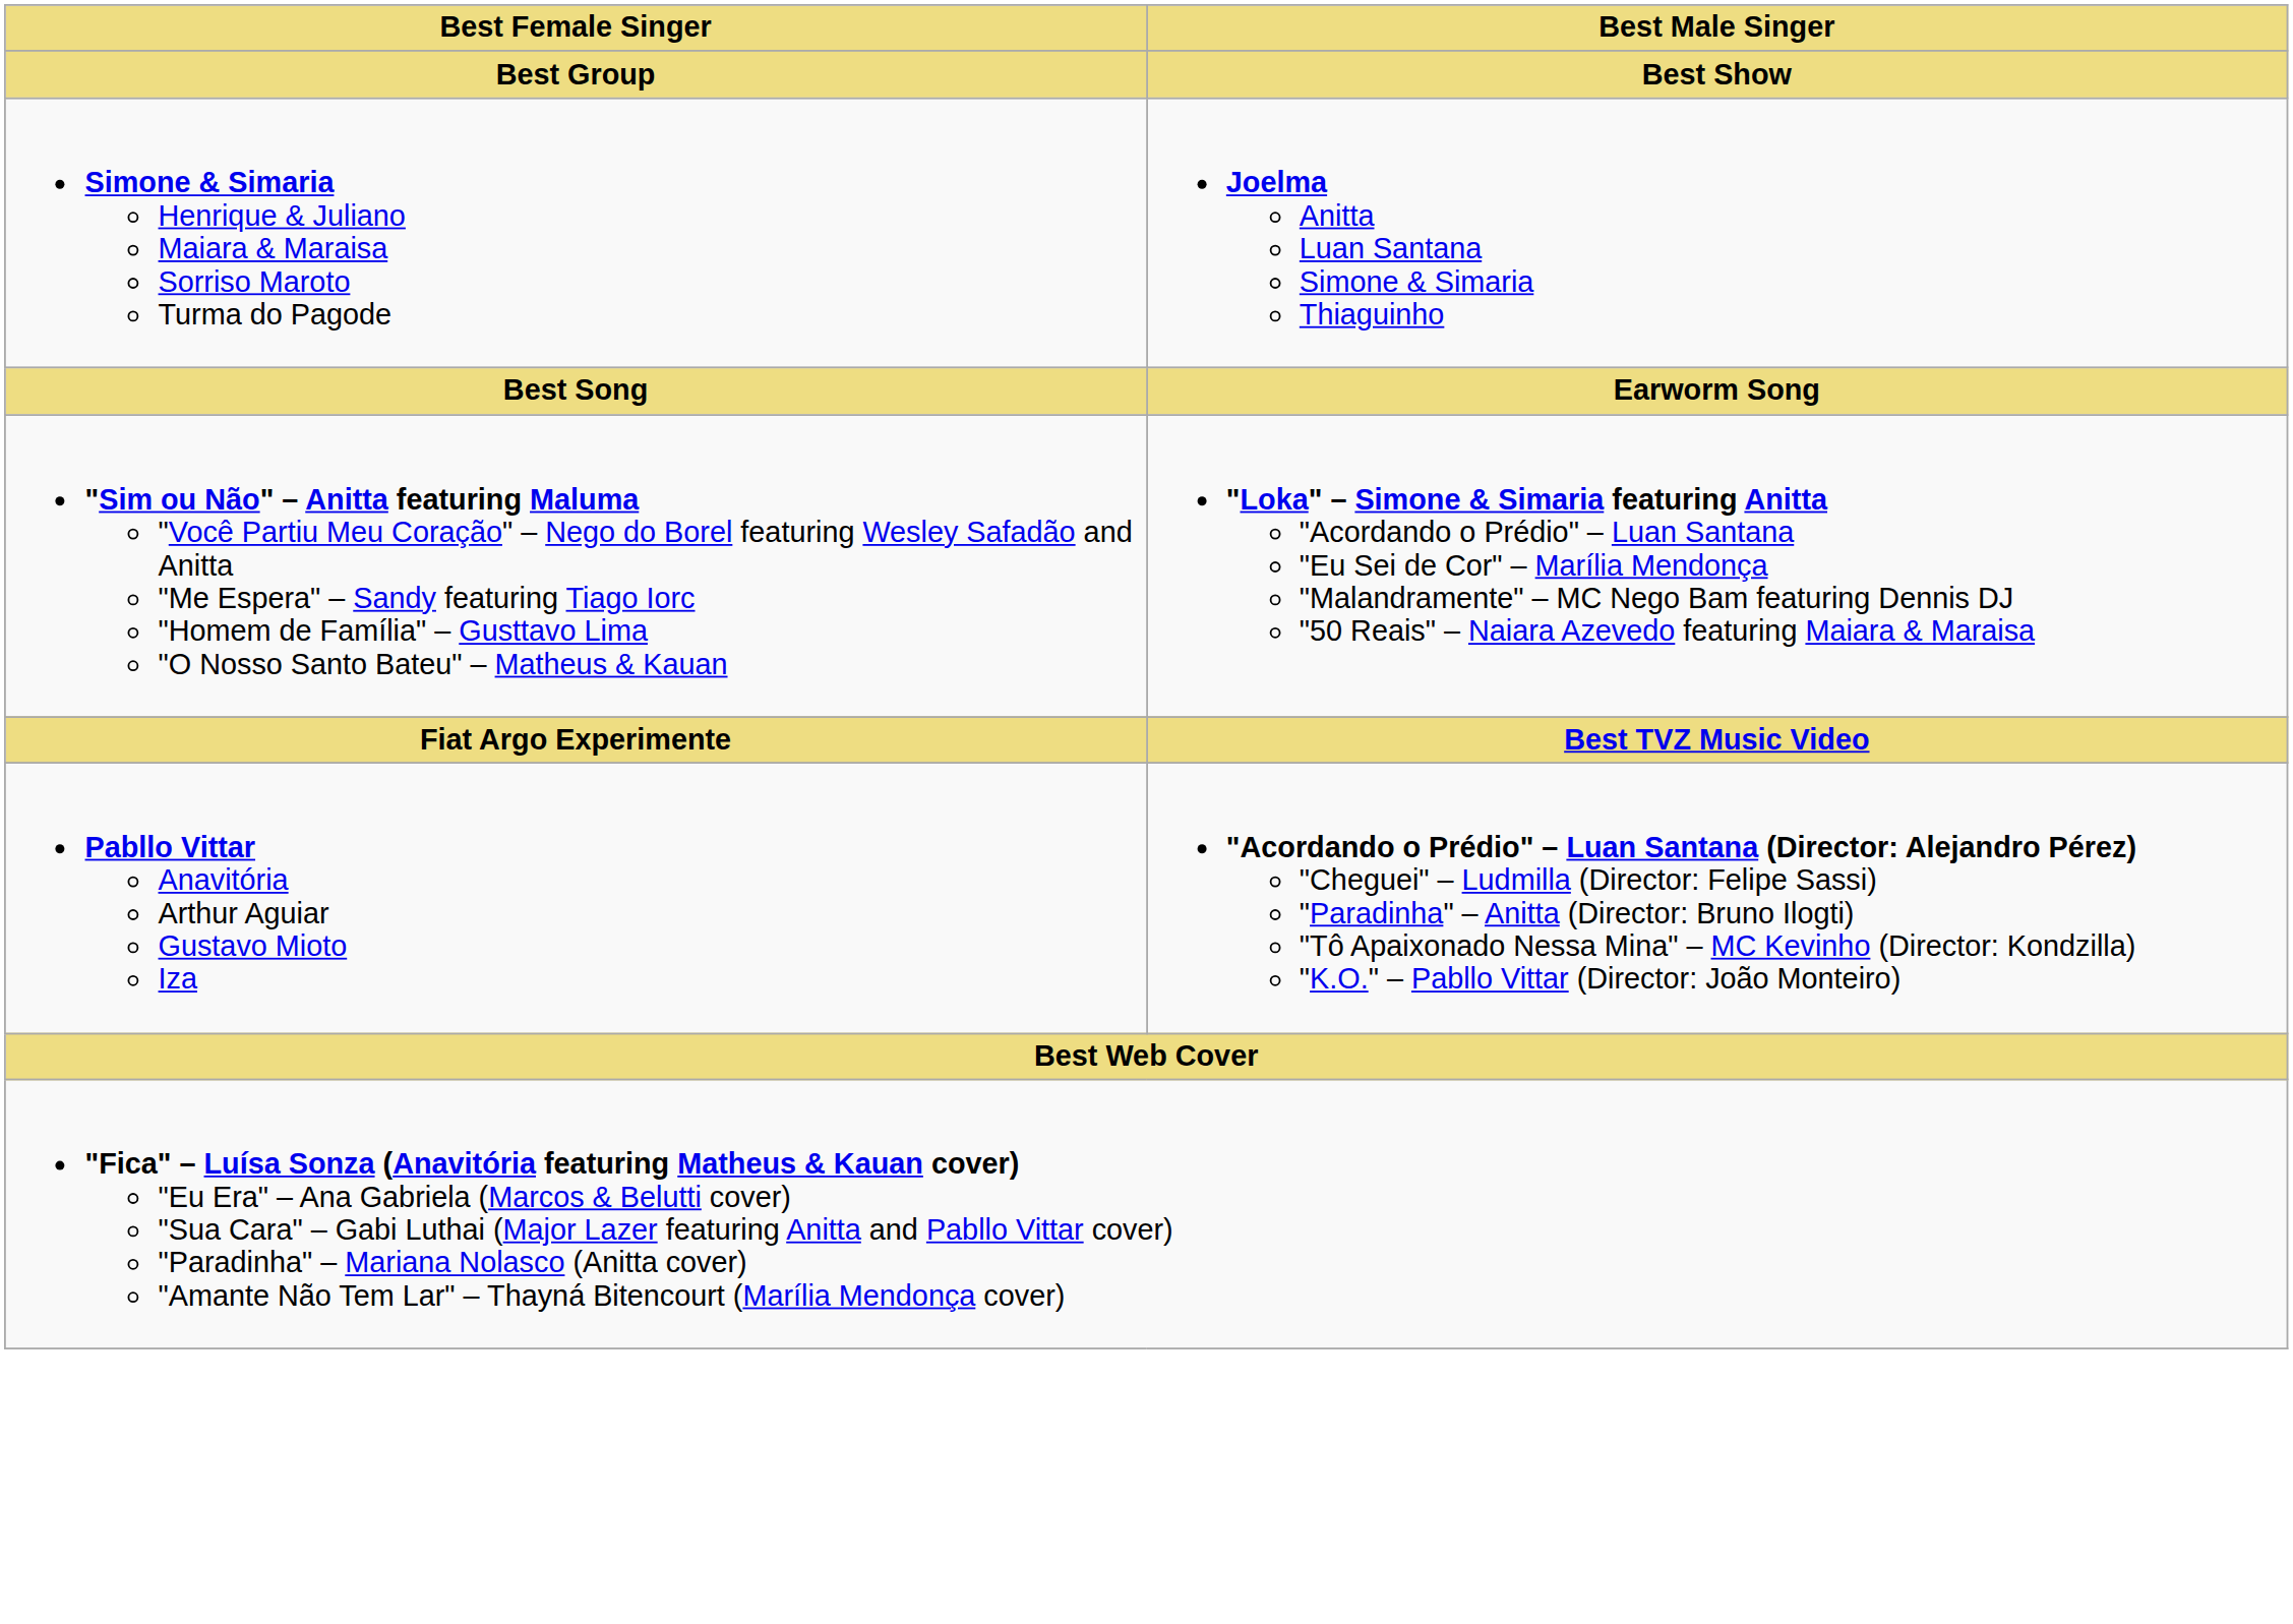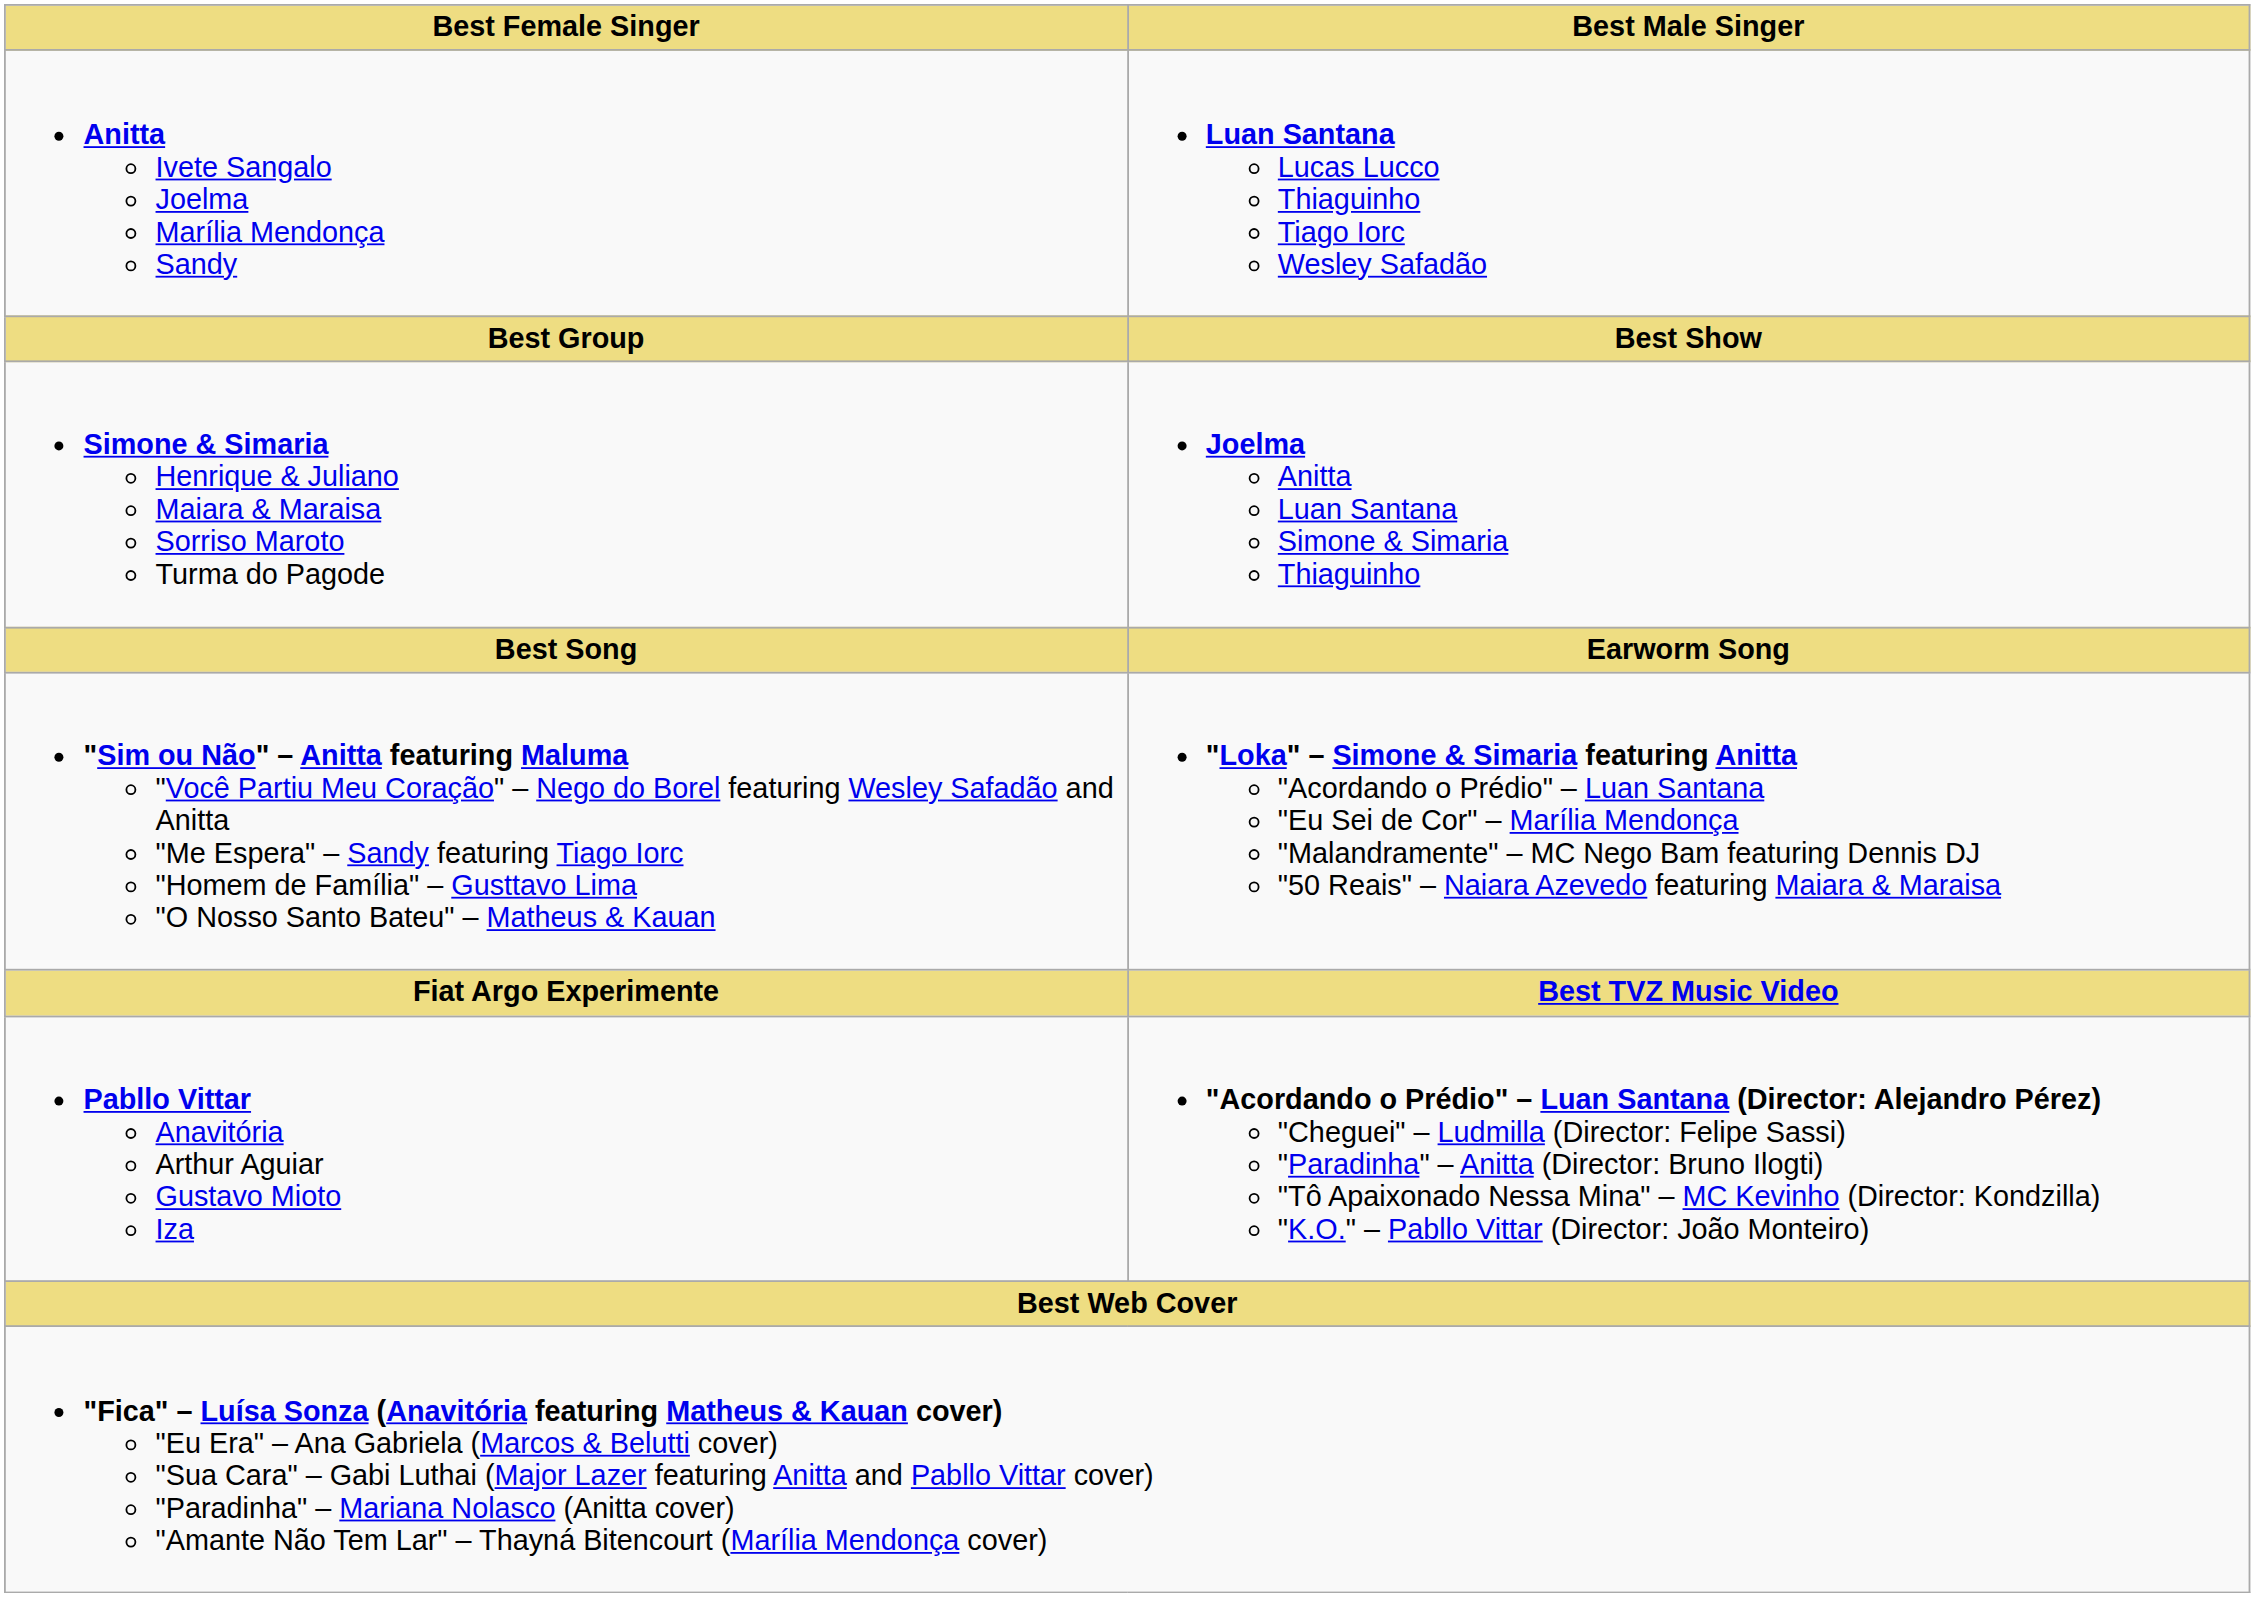 <table class=wikitable>
 <tr>
 <th style="background:#EEDD82;width:50%">Best Female Singer</th>
 <th style="background:#EEDD82;width:50%">Best Male Singer</th>
+</tr>
+<tr>
+<td valign="top"><br><ul><li><strong><a href='#'>Anitta</a></strong><ul><li><a href='#'>Ivete Sangalo</a></li><li><a href='#'>Joelma</a></li><li><a href='#'>Marília Mendonça</a></li><li><a href='#'>Sandy</a></li></ul></li></ul></td>
+<td valign="top"><br><ul><li><strong><a href='#'>Luan Santana</a></strong><ul><li><a href='#'>Lucas Lucco</a></li><li><a href='#'>Thiaguinho</a></li><li><a href='#'>Tiago Iorc</a></li><li><a href='#'>Wesley Safadão</a></li></ul></li></ul></td>
 </tr>
 <tr>
 <th style="background:#EEDD82;width:50%">Best Group</th>
 <th style="background:#EEDD82;width:50%">Best Show</th>
 </tr>
 <tr>
 <td valign="top"><br><ul><li><strong><a href='#'>Simone & Simaria</a></strong><ul><li><a href='#'>Henrique & Juliano</a></li><li><a href='#'>Maiara & Maraisa</a></li><li><a href='#'>Sorriso Maroto</a></li><li>Turma do Pagode</li></ul></li></ul></td>
 <td valign="top"><br><ul><li><strong><a href='#'>Joelma</a></strong><ul><li><a href='#'>Anitta</a></li><li><a href='#'>Luan Santana</a></li><li><a href='#'>Simone & Simaria</a></li><li><a href='#'>Thiaguinho</a></li></ul></li></ul></td>
 </tr>
 <tr>
 <th style="background:#EEDD82;width:50%">Best Song</th>
 <th style="background:#EEDD82;width:50%">Earworm Song</th>
 </tr>
 <tr>
 <td valign="top"><br><ul><li><strong>"<a href='#'>Sim ou Não</a>" – <a href='#'>Anitta</a> featuring <a href='#'>Maluma</a></strong><ul><li>"<a href='#'>Você Partiu Meu Coração</a>" – <a href='#'>Nego do Borel</a> featuring <a href='#'>Wesley Safadão</a> and Anitta</li><li>"Me Espera" – <a href='#'>Sandy</a> featuring <a href='#'>Tiago Iorc</a></li><li>"Homem de Família" – <a href='#'>Gusttavo Lima</a></li><li>"O Nosso Santo Bateu" – <a href='#'>Matheus & Kauan</a></li></ul></li></ul></td>
 <td valign="top"><br><ul><li><strong>"<a href='#'>Loka</a>" – <a href='#'>Simone & Simaria</a> featuring <a href='#'>Anitta</a></strong><ul><li>"Acordando o Prédio" – <a href='#'>Luan Santana</a></li><li>"Eu Sei de Cor" – <a href='#'>Marília Mendonça</a></li><li>"Malandramente" – MC Nego Bam featuring Dennis DJ</li><li>"50 Reais" – <a href='#'>Naiara Azevedo</a> featuring <a href='#'>Maiara & Maraisa</a></li></ul></li></ul></td>
 </tr>
 <tr>
 <th style="background:#EEDD82;width:50%">Fiat Argo Experimente</th>
 <th style="background:#EEDD82;width:50%"><a href='#'>Best TVZ Music Video</a></th>
 </tr>
 <tr>
 <td valign="top"><br><ul><li><strong><a href='#'>Pabllo Vittar</a></strong><ul><li><a href='#'>Anavitória</a></li><li>Arthur Aguiar</li><li><a href='#'>Gustavo Mioto</a></li><li><a href='#'>Iza</a></li></ul></li></ul></td>
 <td valign="top"><br><ul><li><strong>"Acordando o Prédio" – <a href='#'>Luan Santana</a> (Director: Alejandro Pérez)</strong><ul><li>"Cheguei" – <a href='#'>Ludmilla</a> (Director: Felipe Sassi)</li><li>"<a href='#'>Paradinha</a>" – <a href='#'>Anitta</a> (Director: Bruno Ilogti)</li><li>"Tô Apaixonado Nessa Mina" – <a href='#'>MC Kevinho</a> (Director: Kondzilla)</li><li>"<a href='#'>K.O.</a>" – <a href='#'>Pabllo Vittar</a> (Director: João Monteiro)</li></ul></li></ul></td>
 </tr>
 <tr>
 <th colspan="2" style="background:#EEDD82;width:50%">Best Web Cover</th>
 </tr>
 <tr>
 <td colspan="2" valign="top"><br><ul><li><strong>"Fica" – <a href='#'>Luísa Sonza</a> (<a href='#'>Anavitória</a> featuring <a href='#'>Matheus & Kauan</a> cover)</strong><ul><li>"Eu Era" – Ana Gabriela (<a href='#'>Marcos & Belutti</a> cover)</li><li>"Sua Cara" – Gabi Luthai (<a href='#'>Major Lazer</a> featuring <a href='#'>Anitta</a> and <a href='#'>Pabllo Vittar</a> cover)</li><li>"Paradinha" – <a href='#'>Mariana Nolasco</a> (Anitta cover)</li><li>"Amante Não Tem Lar" – Thayná Bitencourt (<a href='#'>Marília Mendonça</a> cover)</li></ul></li></ul></td>
 </tr>
 </table>
